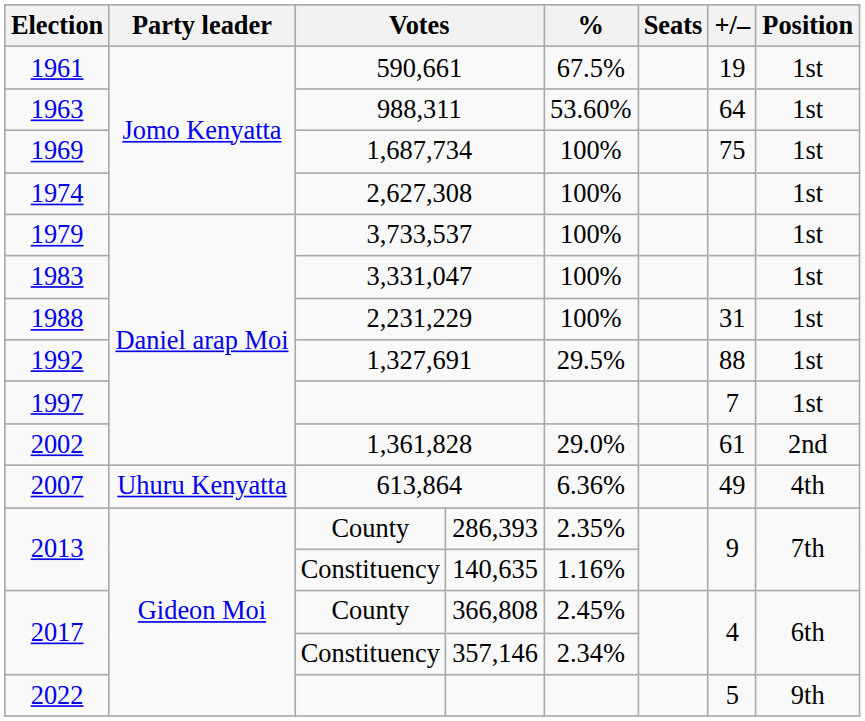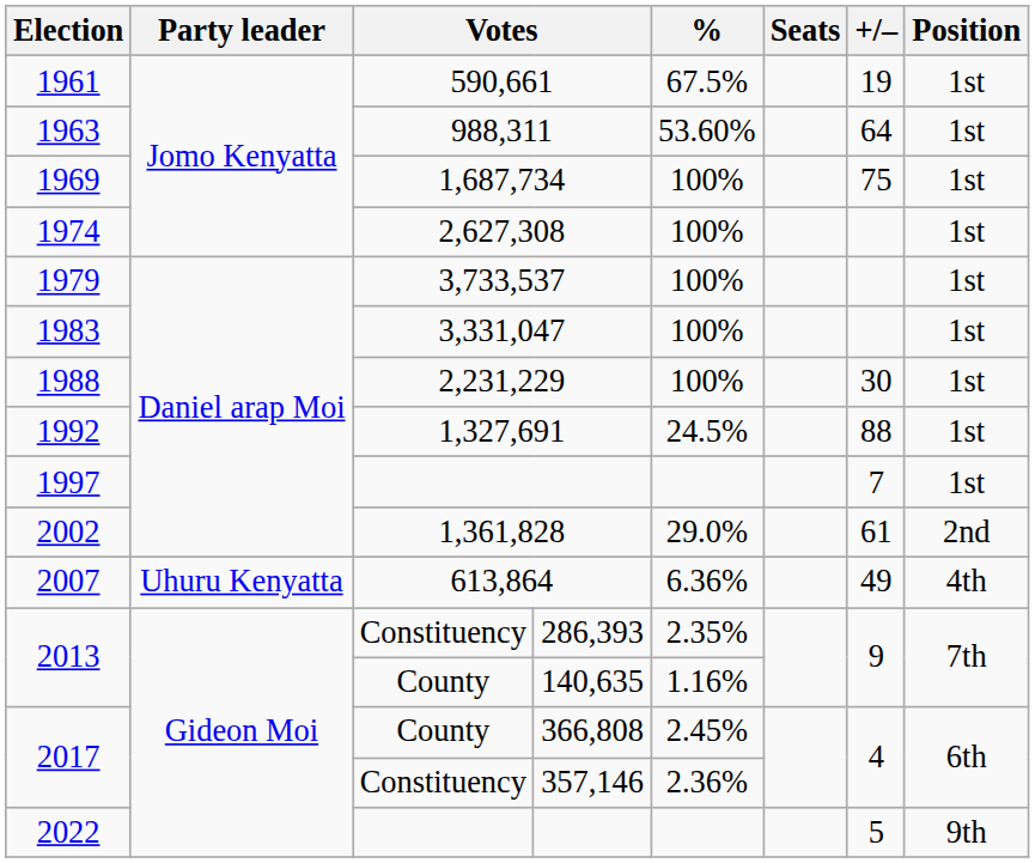 <table class=wikitable style=text-align:center>
 <tr>
 <th><strong>Election</strong></th>
 <th>Party leader</th>
 <th colspan="2"><strong>Votes</strong></th>
 <th><strong>%</strong></th>
 <th><strong>Seats</strong></th>
 <th>+/–</th>
 <th>Position</th>
 </tr>
 <tr>
 <td><a href='#'>1961</a></td>
 <td rowspan="4"><a href='#'>Jomo Kenyatta</a></td>
 <td colspan="2">590,661</td>
 <td>67.5%</td>
 <td></td>
 <td> 19</td>
 <td> 1st</td>
 </tr>
 <tr>
 <td><a href='#'>1963</a></td>
 <td colspan="2">988,311</td>
 <td>53.60%</td>
 <td></td>
 <td> 64</td>
 <td> 1st</td>
 </tr>
 <tr>
 <td><a href='#'>1969</a></td>
 <td colspan="2">1,687,734</td>
 <td>100%</td>
 <td></td>
 <td> 75</td>
 <td> 1st</td>
 </tr>
 <tr>
 <td><a href='#'>1974</a></td>
 <td colspan="2">2,627,308</td>
 <td>100%</td>
 <td></td>
 <td></td>
 <td> 1st</td>
 </tr>
 <tr>
 <td><a href='#'>1979</a></td>
 <td rowspan="6"><a href='#'>Daniel arap Moi</a></td>
 <td colspan="2">3,733,537</td>
 <td>100%</td>
 <td></td>
 <td></td>
 <td> 1st</td>
 </tr>
 <tr>
 <td><a href='#'>1983</a></td>
 <td colspan="2">3,331,047</td>
 <td>100%</td>
 <td></td>
 <td></td>
 <td> 1st</td>
 </tr>
 <tr>
 <td><a href='#'>1988</a></td>
 <td colspan="2">2,231,229</td>
 <td>100%</td>
 <td></td>
-<td> 31</td>
+<td> 30</td>
 <td> 1st</td>
 </tr>
 <tr>
 <td><a href='#'>1992</a></td>
 <td colspan="2">1,327,691</td>
-<td>29.5%</td>
+<td>24.5%</td>
 <td></td>
 <td> 88</td>
 <td> 1st</td>
 </tr>
 <tr>
 <td><a href='#'>1997</a></td>
 <td colspan="2"></td>
 <td></td>
 <td></td>
 <td> 7</td>
 <td> 1st</td>
 </tr>
 <tr>
 <td><a href='#'>2002</a></td>
 <td colspan="2">1,361,828</td>
 <td>29.0%</td>
 <td></td>
 <td> 61</td>
 <td> 2nd</td>
 </tr>
 <tr>
 <td><a href='#'>2007</a></td>
 <td><a href='#'>Uhuru Kenyatta</a></td>
 <td colspan="2">613,864</td>
 <td>6.36%</td>
 <td></td>
 <td> 49</td>
 <td> 4th</td>
 </tr>
 <tr>
 <td rowspan="2"><a href='#'>2013</a></td>
 <td rowspan="5"><a href='#'>Gideon Moi</a></td>
-<td>County</td>
+<td>Constituency</td>
 <td>286,393</td>
 <td>2.35%</td>
 <td rowspan="2"></td>
 <td rowspan="2"> 9</td>
 <td rowspan="2"> 7th</td>
 </tr>
 <tr>
-<td>Constituency</td>
+<td>County</td>
 <td>140,635</td>
 <td>1.16%</td>
 </tr>
 <tr>
 <td rowspan="2"><a href='#'>2017</a></td>
 <td>County</td>
 <td>366,808</td>
 <td>2.45%</td>
 <td rowspan="2"></td>
 <td rowspan="2"> 4</td>
 <td rowspan="2"> 6th</td>
 </tr>
 <tr>
 <td>Constituency</td>
 <td>357,146</td>
-<td>2.34%</td>
+<td>2.36%</td>
 </tr>
 <tr>
 <td><a href='#'>2022</a></td>
 <td></td>
 <td></td>
 <td></td>
 <td></td>
 <td> 5</td>
 <td> 9th</td>
 </tr>
 </table>
